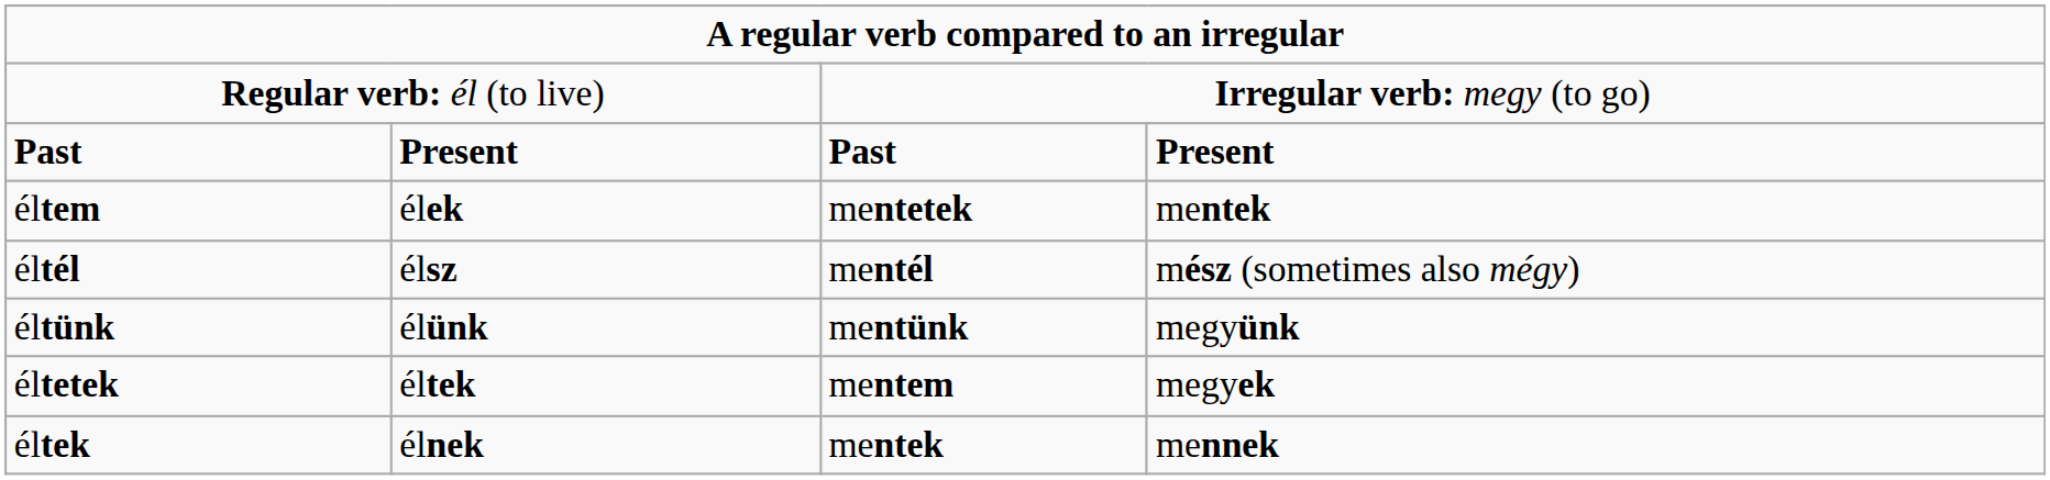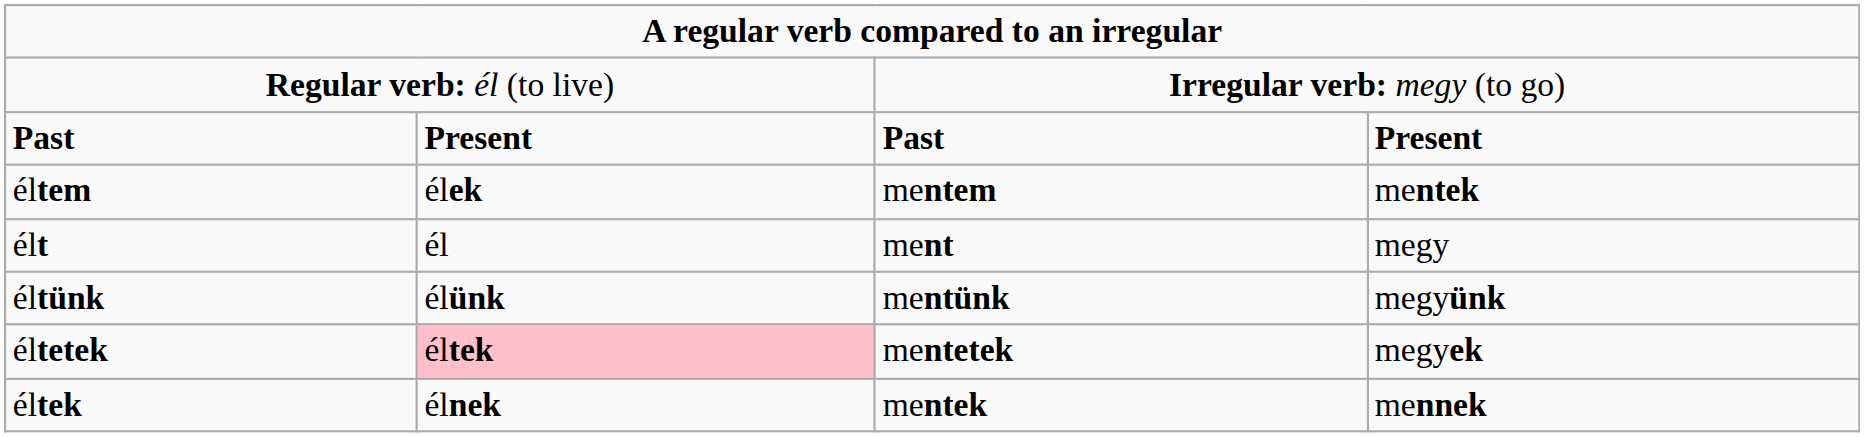 <table class=wikitable width=100%>
 <tr>
 <td colspan=4 align=center><strong>A regular verb compared to an irregular</strong></td>
 </tr>
 <tr>
 <td colspan=2 align=center><strong>Regular verb:</strong> <em>él</em> (to live)</td>
 <td colspan=2 align=center><strong>Irregular verb:</strong> <em>megy</em> (to go)</td>
 </tr>
 <tr>
 <td><strong>Past</strong></td>
 <td><strong>Present</strong></td>
 <td><strong>Past</strong></td>
 <td><strong>Present</strong></td>
 </tr>
 <tr>
 <td>él<strong>tem</strong></td>
 <td>él<strong>ek</strong></td>
-<td>me<strong>ntetek</strong></td>
+<td>me<strong>ntem</strong></td>
 <td>me<strong>ntek</strong></td>
 </tr>
 <tr>
-<td>él<strong>tél</strong></td>
-<td>él<strong>sz</strong></td>
-<td>me<strong>ntél</strong></td>
-<td>m<strong>ész</strong> (sometimes also <em>mégy</em>)</td>
+<td>él<strong>t</strong></td>
+<td>él</td>
+<td>me<strong>nt</strong></td>
+<td>megy</td>
 </tr>
 <tr>
 <td>él<strong>tünk</strong></td>
 <td>él<strong>ünk</strong></td>
 <td>me<strong>ntünk</strong></td>
 <td>megy<strong>ünk</strong></td>
 </tr>
 <tr>
 <td>él<strong>tetek</strong></td>
-<td>él<strong>tek</strong></td>
-<td>me<strong>ntem</strong></td>
+<td style="background: pink;">él<strong>tek</strong></td>
+<td>me<strong>ntetek</strong></td>
 <td>megy<strong>ek</strong></td>
 </tr>
 <tr>
 <td>él<strong>tek</strong></td>
 <td>él<strong>nek</strong></td>
 <td>me<strong>ntek</strong></td>
 <td>me<strong>nnek</strong></td>
 </tr>
 </table>
